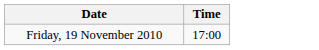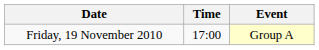 <table class = "wikitable" style="text-align:center;">
 <tr>
 <th width=220>Date</th>
 <th width=50>Time</th>
+<th width=100>Event</th>
 </tr>
 <tr>
 <td>Friday, 19 November 2010</td>
 <td>17:00</td>
+<td bgcolor=ffffcc>Group A</td>
 </tr>
 </table>
